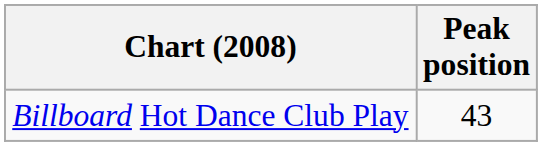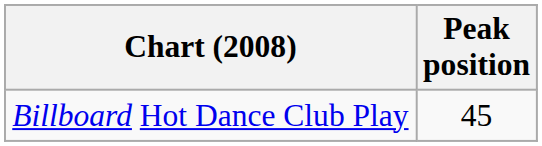 <table class="wikitable">
 <tr>
 <th>Chart (2008)</th>
 <th>Peak<br>position</th>
 </tr>
 <tr>
 <td><em><a href='#'>Billboard</a></em> <a href='#'>Hot Dance Club Play</a></td>
-<td align="center">43</td>
+<td align="center">45</td>
 </tr>
 </table>
